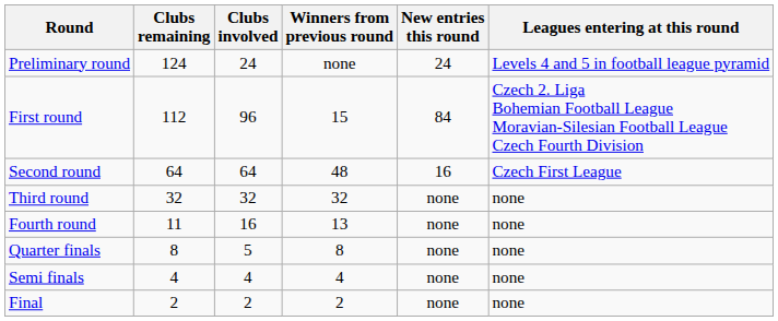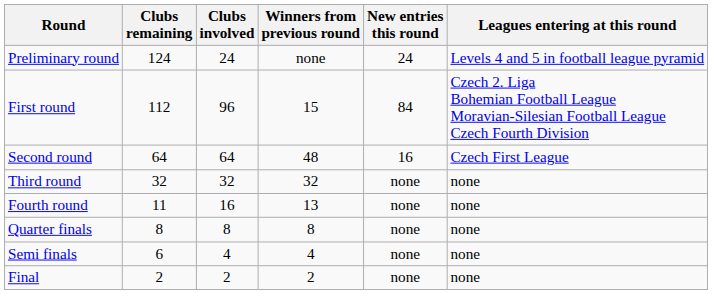 <table class="wikitable">
 <tr>
 <th>Round</th>
 <th>Clubs<br>remaining</th>
 <th>Clubs<br>involved</th>
 <th>Winners from<br>previous round</th>
 <th>New entries<br>this round</th>
 <th>Leagues entering at this round</th>
 </tr>
 <tr>
 <td><a href='#'>Preliminary round</a></td>
 <td align="center">124</td>
 <td align="center">24</td>
 <td align="center">none</td>
 <td align="center">24</td>
 <td><a href='#'>Levels 4 and 5 in football league pyramid</a></td>
 </tr>
 <tr>
 <td><a href='#'>First round</a></td>
 <td align="center">112</td>
 <td align="center">96</td>
 <td align="center">15</td>
 <td align="center">84</td>
 <td><a href='#'>Czech 2. Liga</a><br><a href='#'>Bohemian Football League</a><br><a href='#'>Moravian-Silesian Football League</a><br><a href='#'>Czech Fourth Division</a></td>
 </tr>
 <tr>
 <td><a href='#'>Second round</a></td>
 <td align="center">64</td>
 <td align="center">64</td>
 <td align="center">48</td>
 <td align="center">16</td>
 <td><a href='#'>Czech First League</a></td>
 </tr>
 <tr>
 <td><a href='#'>Third round</a></td>
 <td align="center">32</td>
 <td align="center">32</td>
 <td align="center">32</td>
 <td align="center">none</td>
 <td>none</td>
 </tr>
 <tr>
 <td><a href='#'>Fourth round</a></td>
 <td align="center">11</td>
 <td align="center">16</td>
 <td align="center">13</td>
 <td align="center">none</td>
 <td>none</td>
 </tr>
 <tr>
 <td><a href='#'>Quarter finals</a></td>
 <td align="center">8</td>
-<td align="center">5</td>
+<td align="center">8</td>
 <td align="center">8</td>
 <td align="center">none</td>
 <td>none</td>
 </tr>
 <tr>
 <td><a href='#'>Semi finals</a></td>
-<td align="center">4</td>
+<td align="center">6</td>
 <td align="center">4</td>
 <td align="center">4</td>
 <td align="center">none</td>
 <td>none</td>
 </tr>
 <tr>
 <td><a href='#'>Final</a></td>
 <td align="center">2</td>
 <td align="center">2</td>
 <td align="center">2</td>
 <td align="center">none</td>
 <td>none</td>
 </tr>
 </table>
